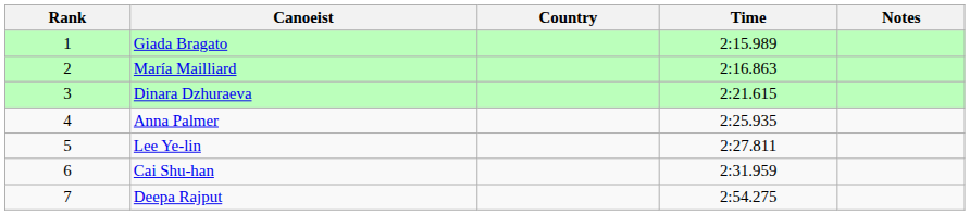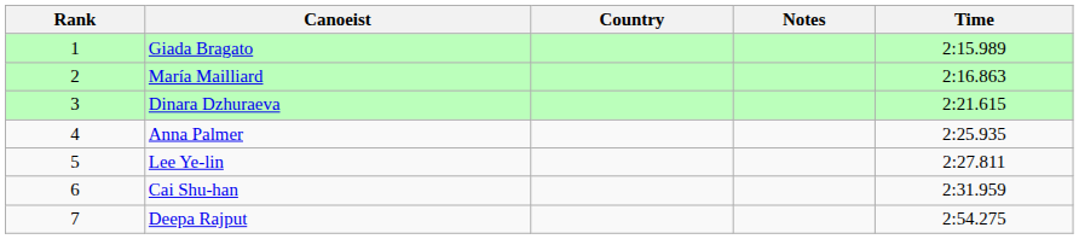 <table class="wikitable" style="text-align:center;width: 60%">
 <tr>
 <th>Rank</th>
 <th>Canoeist</th>
 <th>Country</th>
+<th>Notes</th>
 <th>Time</th>
-<th>Notes</th>
 </tr>
 <tr bgcolor=bbffbb>
 <td>1</td>
 <td align="left"><a href='#'>Giada Bragato</a></td>
 <td align="left"></td>
+<td></td>
 <td>2:15.989</td>
-<td></td>
 </tr>
 <tr bgcolor=bbffbb>
 <td>2</td>
 <td align="left"><a href='#'>María Mailliard</a></td>
 <td align="left"></td>
+<td></td>
 <td>2:16.863</td>
-<td></td>
 </tr>
 <tr bgcolor=bbffbb>
 <td>3</td>
 <td align="left"><a href='#'>Dinara Dzhuraeva</a></td>
 <td align="left"></td>
+<td></td>
 <td>2:21.615</td>
-<td></td>
 </tr>
 <tr>
 <td>4</td>
 <td align="left"><a href='#'>Anna Palmer</a></td>
 <td align="left"></td>
+<td></td>
 <td>2:25.935</td>
-<td></td>
 </tr>
 <tr>
 <td>5</td>
 <td align="left"><a href='#'>Lee Ye-lin</a></td>
 <td align="left"></td>
+<td></td>
 <td>2:27.811</td>
-<td></td>
 </tr>
 <tr>
 <td>6</td>
 <td align="left"><a href='#'>Cai Shu-han</a></td>
 <td align="left"></td>
+<td></td>
 <td>2:31.959</td>
-<td></td>
 </tr>
 <tr>
 <td>7</td>
 <td align="left"><a href='#'>Deepa Rajput</a></td>
 <td align="left"></td>
+<td></td>
 <td>2:54.275</td>
-<td></td>
 </tr>
 </table>
